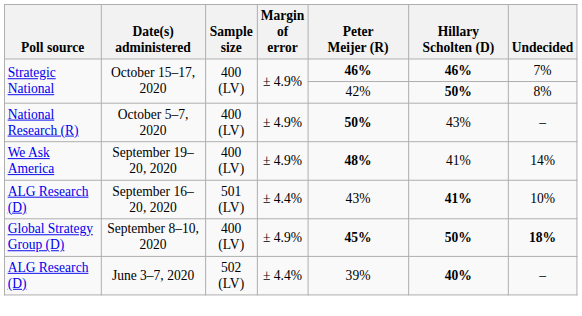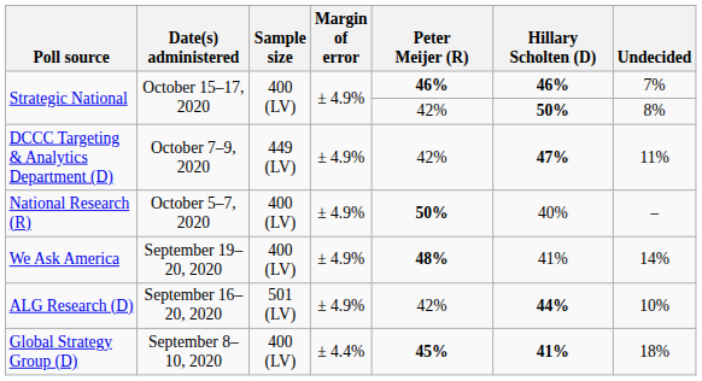 <table class="wikitable" style="font-size:90%;text-align:center;">
 <tr valign=bottom>
 <th>Poll source</th>
 <th>Date(s)<br>administered</th>
 <th>Sample<br>size</th>
 <th>Margin<br>of error</th>
 <th style="width:100px;">Peter<br>Meijer (R)</th>
 <th style="width:100px;">Hillary<br>Scholten (D)</th>
 <th>Undecided</th>
 </tr>
 <tr>
 <td rowspan=2 style="text-align:left;"><a href='#'>Strategic National</a></td>
 <td rowspan=2>October 15–17, 2020</td>
 <td rowspan=2>400 (LV)</td>
 <td rowspan=2>± 4.9%</td>
 <td><strong>46%</strong></td>
 <td><strong>46%</strong></td>
 <td>7%</td>
 </tr>
 <tr>
 <td>42%</td>
 <td><strong>50%</strong></td>
 <td>8%</td>
 </tr>
 <tr>
+<td style="text-align:left;"><a href='#'>DCCC Targeting & Analytics Department (D)</a></td>
+<td>October 7–9, 2020</td>
+<td>449 (LV)</td>
+<td>± 4.9%</td>
+<td>42%</td>
+<td><strong>47%</strong></td>
+<td>11%</td>
+</tr>
+<tr>
 <td style="text-align:left;"><a href='#'>National Research (R)</a></td>
 <td>October 5–7, 2020</td>
 <td>400 (LV)</td>
 <td>± 4.9%</td>
 <td><strong>50%</strong></td>
-<td>43%</td>
+<td>40%</td>
 <td>–</td>
 </tr>
 <tr>
 <td style="text-align:left;"><a href='#'>We Ask America</a></td>
 <td>September 19–20, 2020</td>
 <td>400 (LV)</td>
 <td>± 4.9%</td>
 <td><strong>48%</strong></td>
 <td>41%</td>
 <td>14%</td>
 </tr>
 <tr>
 <td style="text-align:left;"><a href='#'>ALG Research (D)</a></td>
 <td>September 16–20, 2020</td>
 <td>501 (LV)</td>
-<td>± 4.4%</td>
-<td>43%</td>
-<td><strong>41%</strong></td>
+<td>± 4.9%</td>
+<td>42%</td>
+<td><strong>44%</strong></td>
 <td>10%</td>
 </tr>
 <tr>
 <td style="text-align:left;"><a href='#'>Global Strategy Group (D)</a></td>
 <td>September 8–10, 2020</td>
 <td>400 (LV)</td>
-<td>± 4.9%</td>
+<td>± 4.4%</td>
 <td><strong>45%</strong></td>
-<td><strong>50%</strong></td>
-<td><strong>18%</strong></td>
-</tr>
-<tr>
-<td style="text-align:left;"><a href='#'>ALG Research (D)</a></td>
-<td>June 3–7, 2020</td>
-<td>502 (LV)</td>
-<td>± 4.4%</td>
-<td>39%</td>
-<td><strong>40%</strong></td>
-<td>–</td>
+<td><strong>41%</strong></td>
+<td>18%</td>
 </tr>
 </table>
